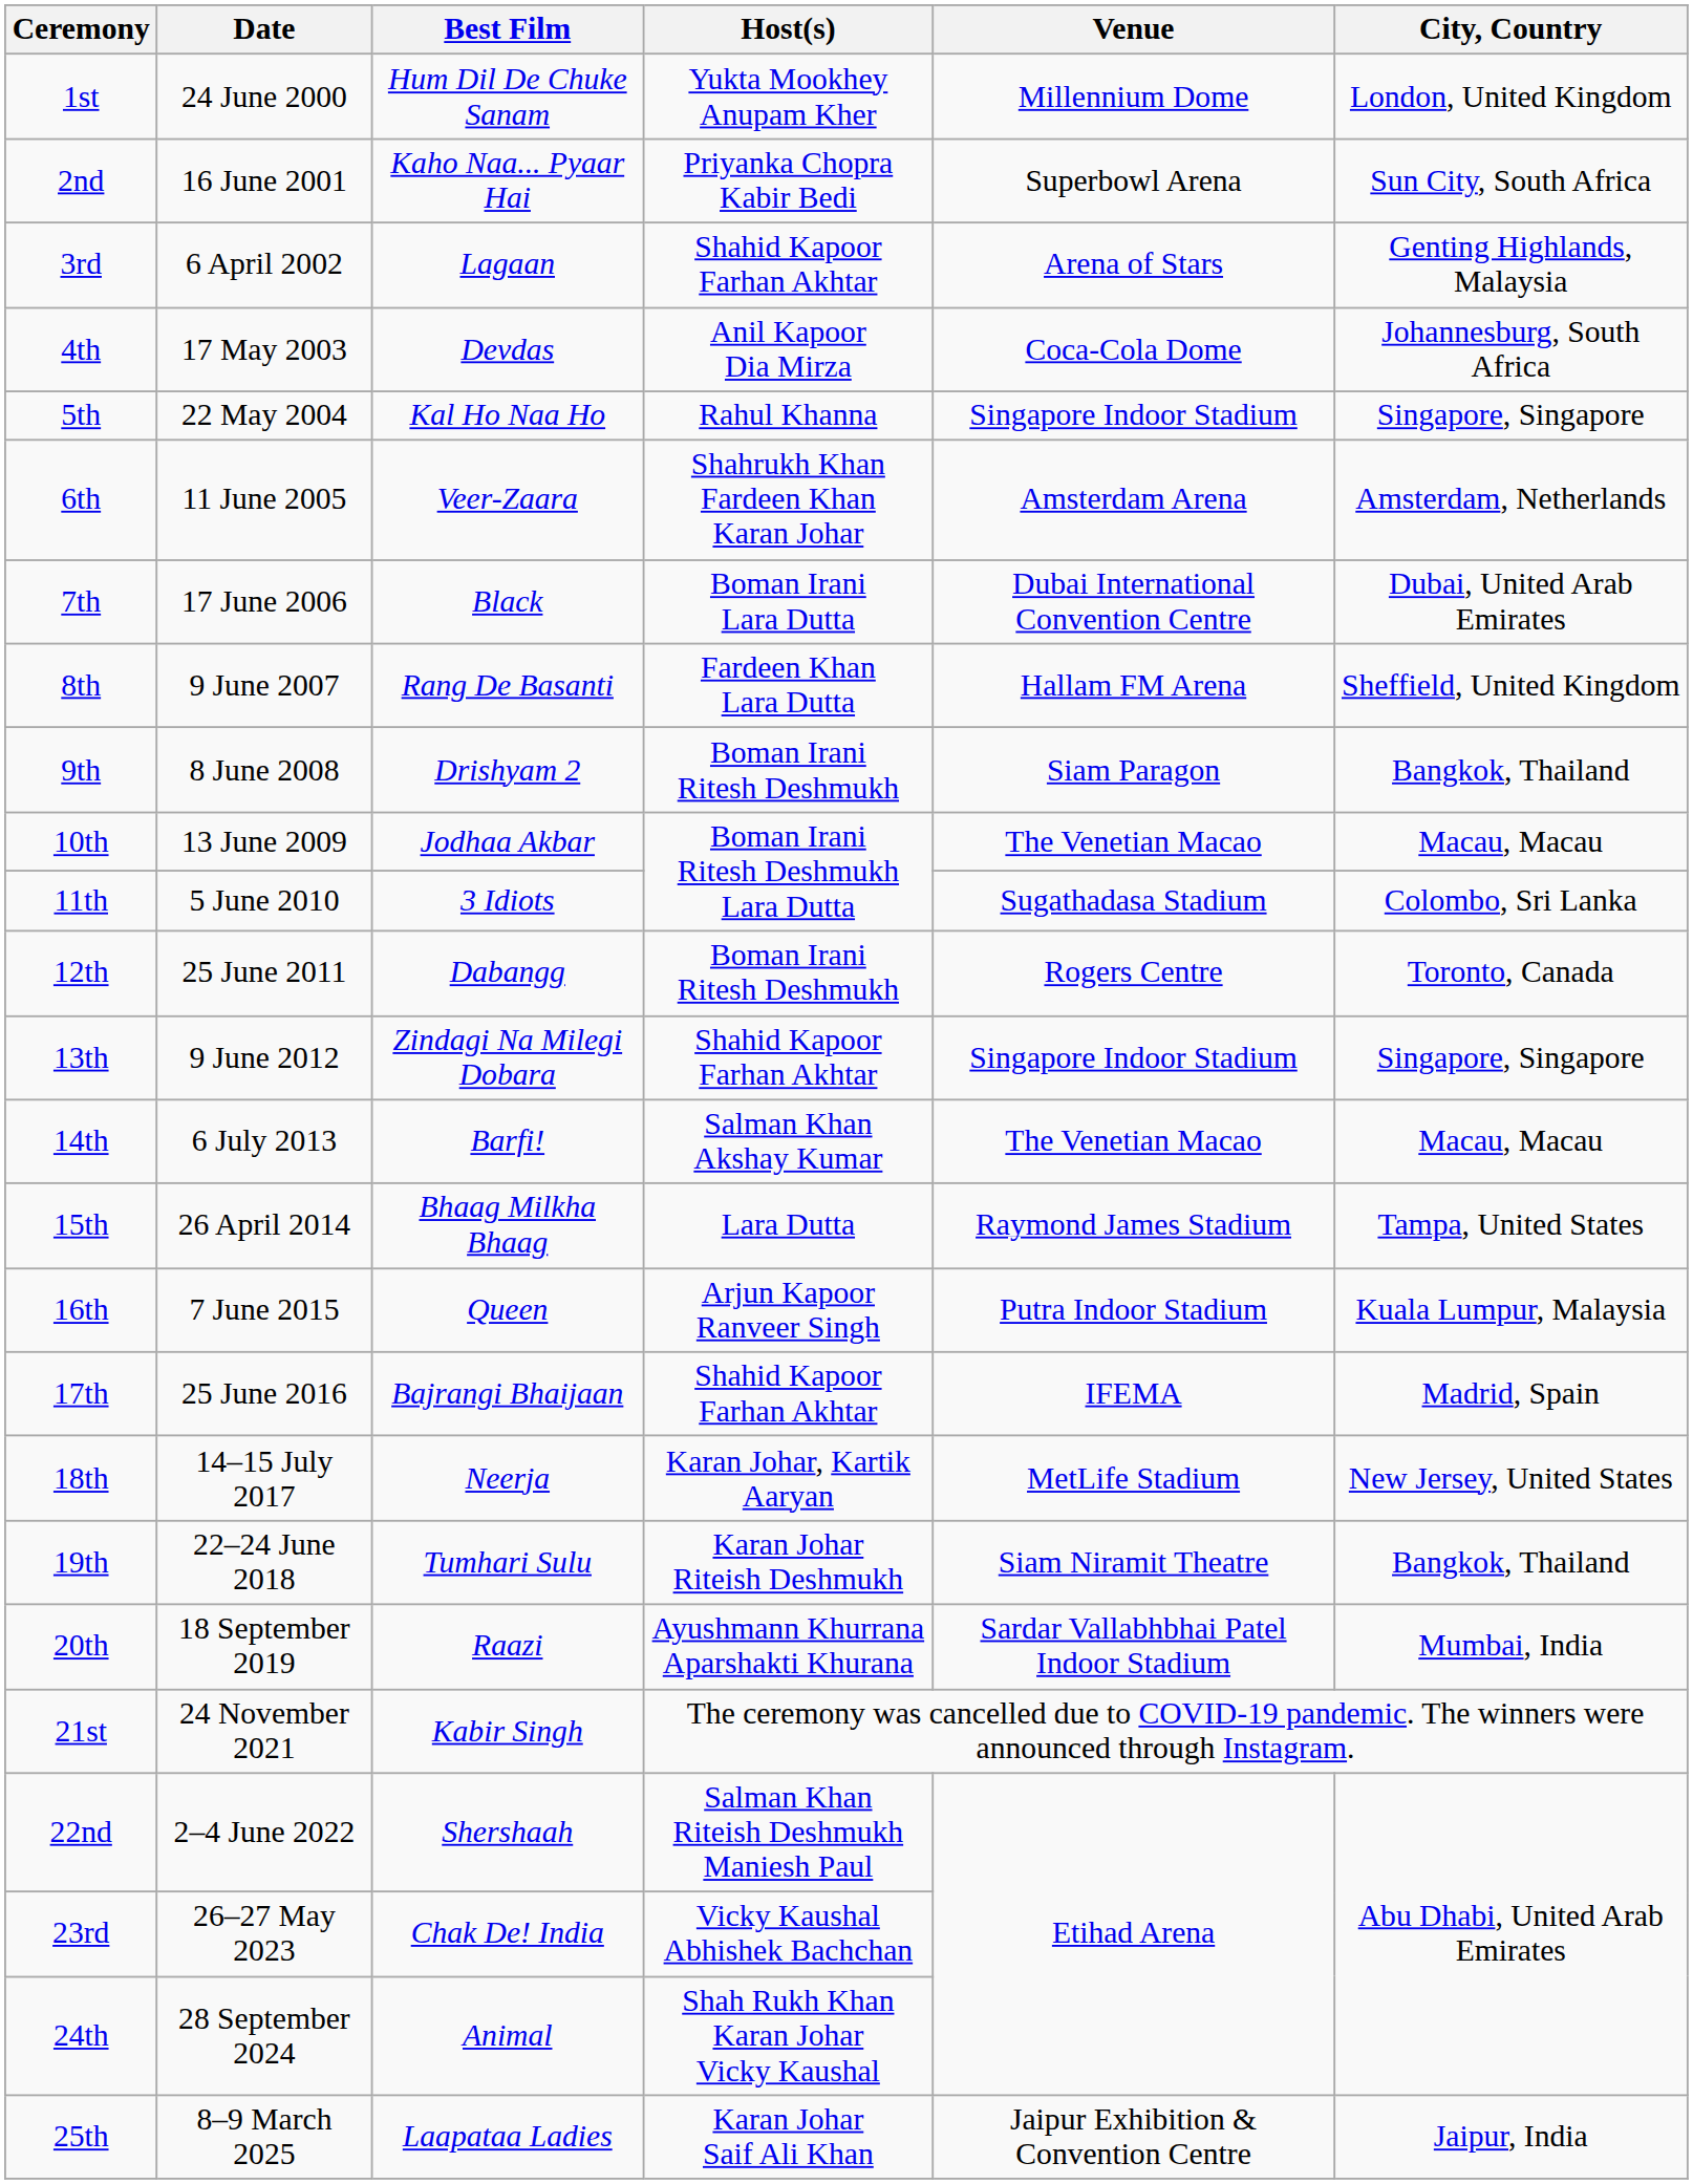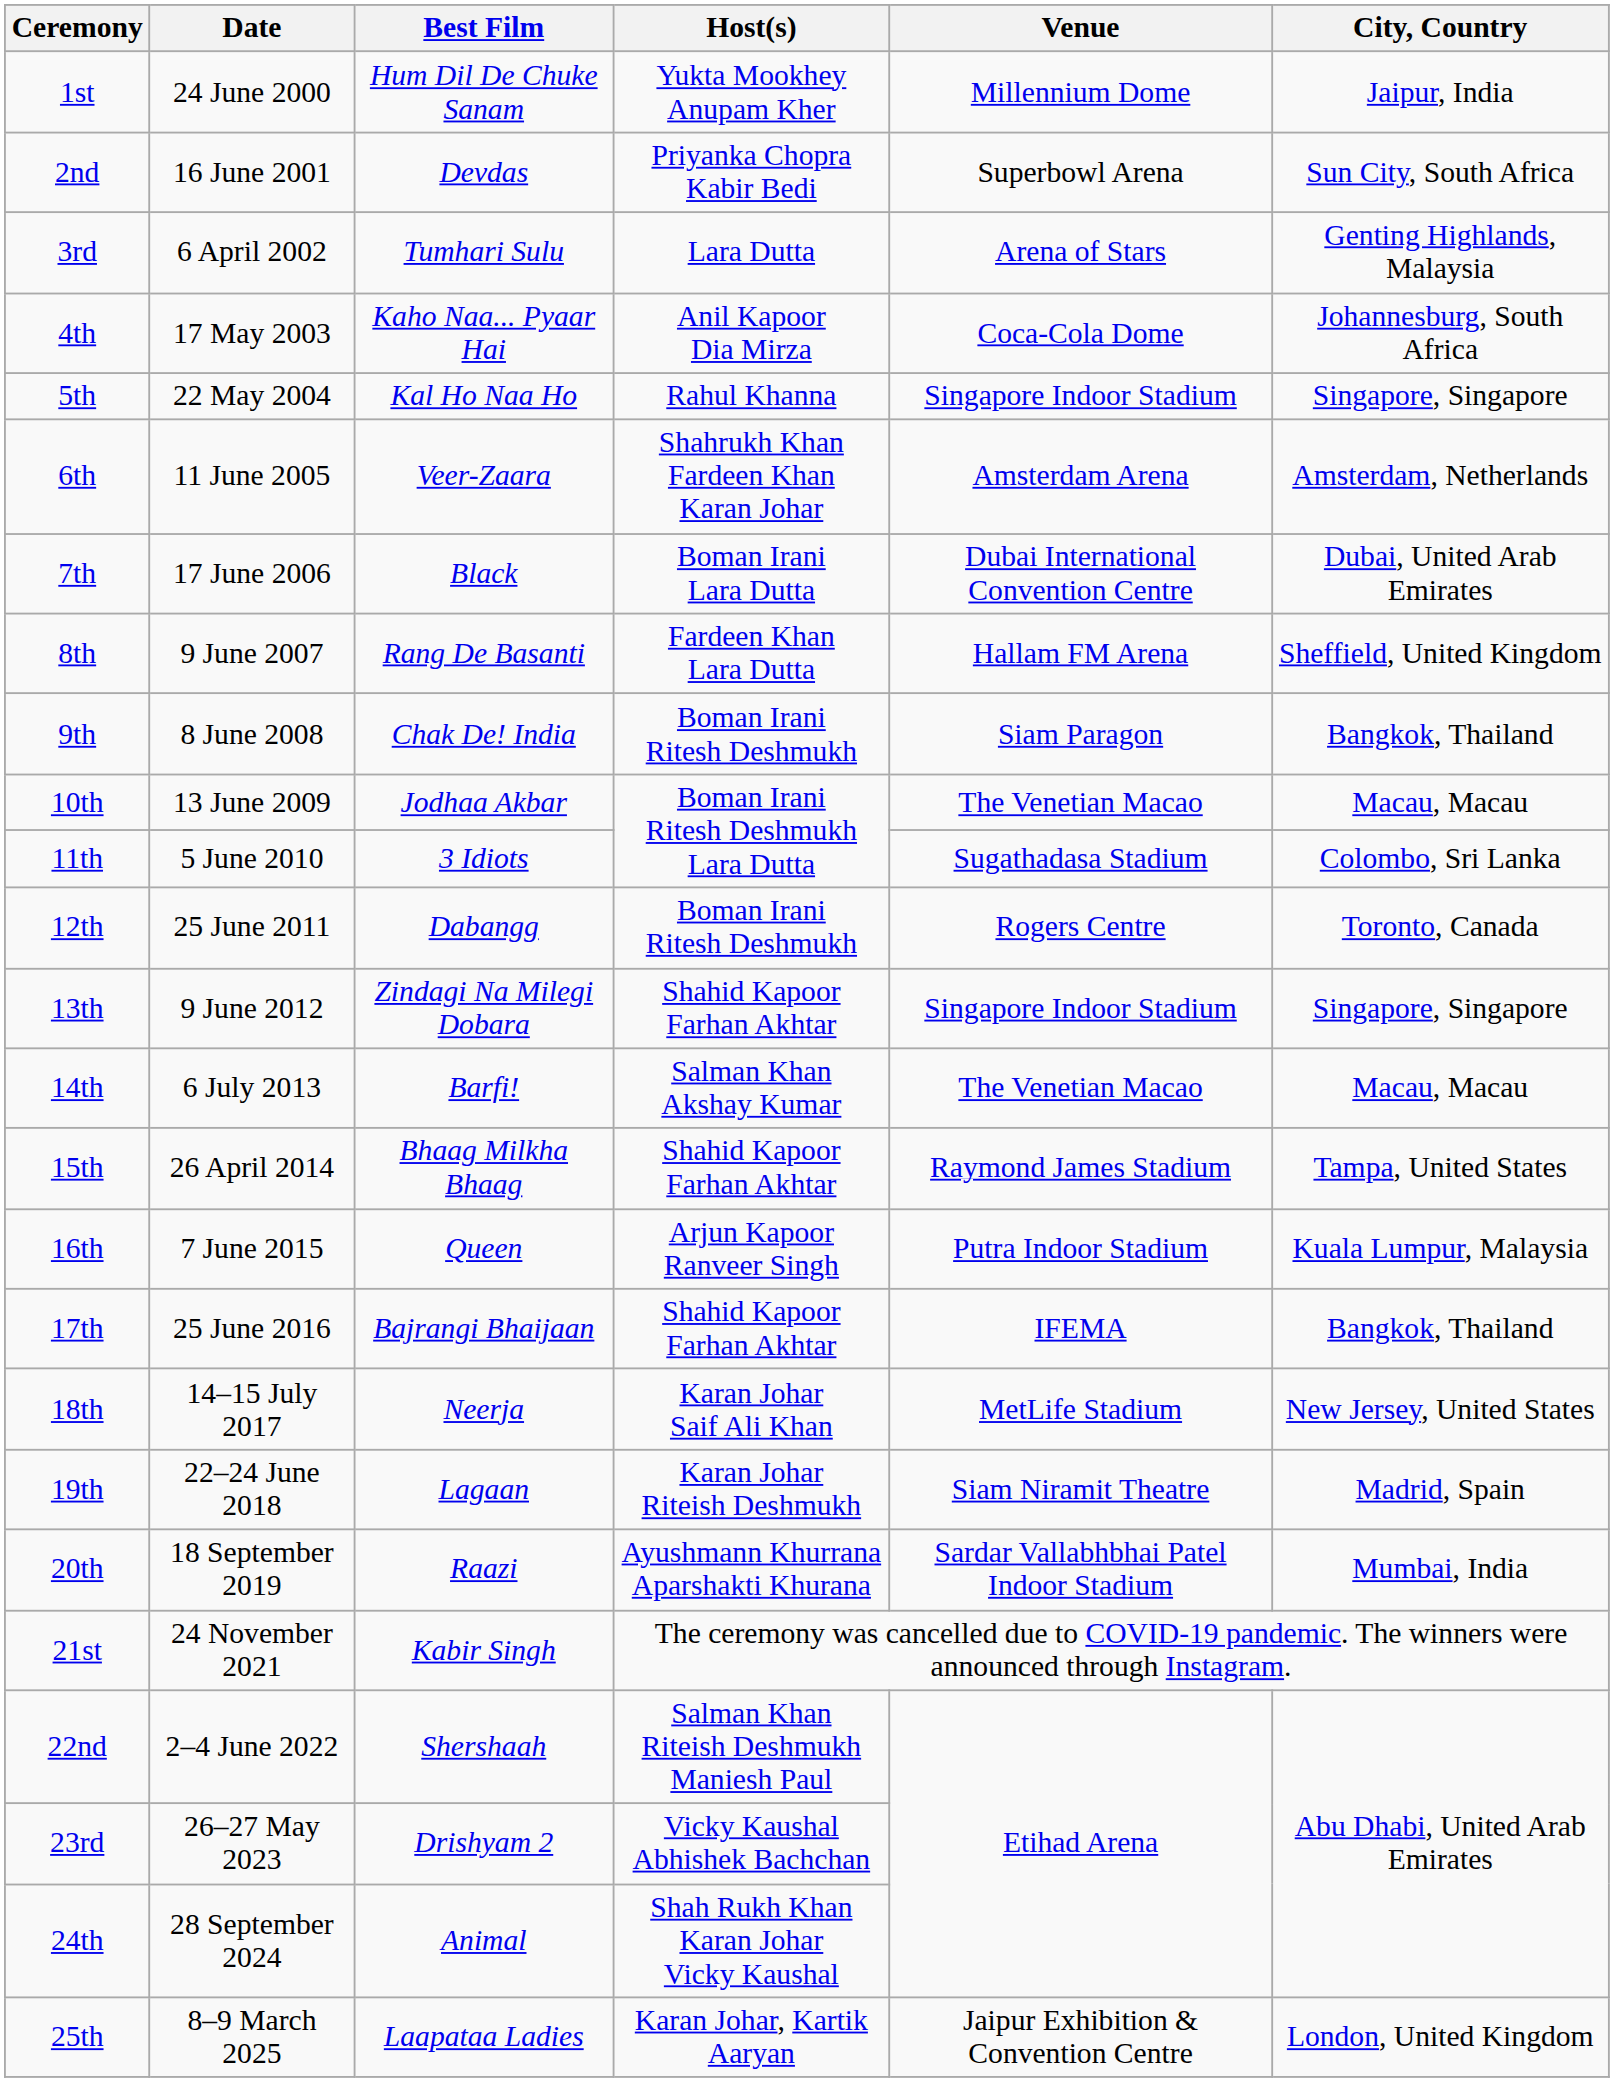 <table class="sortable wikitable"  style="text-align: center">
 <tr>
 <th>Ceremony</th>
 <th>Date</th>
 <th><a href='#'>Best Film</a></th>
 <th>Host(s)</th>
 <th>Venue</th>
 <th>City, Country</th>
 </tr>
 <tr>
 <td><a href='#'>1st</a></td>
 <td>24 June 2000</td>
 <td><em><a href='#'>Hum Dil De Chuke Sanam</a> </em></td>
 <td><a href='#'>Yukta Mookhey</a> <br><a href='#'>Anupam Kher</a></td>
 <td><a href='#'>Millennium Dome</a></td>
-<td><a href='#'>London</a>, United Kingdom</td>
+<td><a href='#'>Jaipur</a>, India</td>
 </tr>
 <tr>
 <td><a href='#'>2nd</a></td>
 <td>16 June 2001</td>
-<td><em><a href='#'>Kaho Naa... Pyaar Hai</a> </em></td>
+<td><em><a href='#'>Devdas</a> </em></td>
 <td><a href='#'>Priyanka Chopra</a><br><a href='#'>Kabir Bedi</a></td>
 <td>Superbowl Arena</td>
 <td><a href='#'>Sun City</a>, South Africa</td>
 </tr>
 <tr>
 <td><a href='#'>3rd</a></td>
 <td>6 April 2002</td>
-<td><em><a href='#'>Lagaan</a> </em></td>
-<td><a href='#'>Shahid Kapoor</a><br><a href='#'>Farhan Akhtar</a></td>
+<td><em><a href='#'>Tumhari Sulu</a></em></td>
+<td><a href='#'>Lara Dutta</a></td>
 <td><a href='#'>Arena of Stars</a></td>
 <td><a href='#'>Genting Highlands</a>, Malaysia</td>
 </tr>
 <tr>
 <td><a href='#'>4th</a></td>
 <td>17 May 2003</td>
-<td><em><a href='#'>Devdas</a> </em></td>
+<td><em><a href='#'>Kaho Naa... Pyaar Hai</a> </em></td>
 <td><a href='#'>Anil Kapoor</a><br><a href='#'>Dia Mirza</a></td>
 <td><a href='#'>Coca-Cola Dome</a></td>
 <td><a href='#'>Johannesburg</a>, South Africa</td>
 </tr>
 <tr>
 <td><a href='#'>5th</a></td>
 <td>22 May 2004</td>
 <td><em><a href='#'>Kal Ho Naa Ho</a> </em></td>
 <td><a href='#'>Rahul Khanna</a></td>
 <td><a href='#'>Singapore Indoor Stadium</a></td>
 <td><a href='#'>Singapore</a>, Singapore</td>
 </tr>
 <tr>
 <td><a href='#'>6th</a></td>
 <td>11 June 2005</td>
 <td><em><a href='#'>Veer-Zaara</a> </em></td>
 <td><a href='#'>Shahrukh Khan</a><br><a href='#'>Fardeen Khan</a><br><a href='#'>Karan Johar</a></td>
 <td><a href='#'>Amsterdam Arena</a></td>
 <td><a href='#'>Amsterdam</a>, Netherlands</td>
 </tr>
 <tr>
 <td><a href='#'>7th</a></td>
 <td>17 June 2006</td>
 <td><em><a href='#'>Black</a> </em></td>
 <td><a href='#'>Boman Irani</a><br><a href='#'>Lara Dutta</a></td>
 <td><a href='#'>Dubai International Convention Centre</a></td>
 <td><a href='#'>Dubai</a>, United Arab Emirates</td>
 </tr>
 <tr>
 <td><a href='#'>8th</a></td>
 <td>9 June 2007</td>
 <td><em><a href='#'>Rang De Basanti</a> </em></td>
 <td><a href='#'>Fardeen Khan</a><br><a href='#'>Lara Dutta</a></td>
 <td><a href='#'>Hallam FM Arena</a></td>
 <td><a href='#'>Sheffield</a>, United Kingdom</td>
 </tr>
 <tr>
 <td><a href='#'>9th</a></td>
 <td>8 June 2008</td>
-<td><em><a href='#'>Drishyam 2</a></em></td>
+<td><em><a href='#'>Chak De! India</a> </em></td>
 <td><a href='#'>Boman Irani</a><br><a href='#'>Ritesh Deshmukh</a></td>
 <td><a href='#'>Siam Paragon</a></td>
 <td><a href='#'>Bangkok</a>, Thailand</td>
 </tr>
 <tr>
 <td><a href='#'>10th</a></td>
 <td>13 June 2009</td>
 <td><em><a href='#'>Jodhaa Akbar</a> </em></td>
 <td rowspan="2"><a href='#'>Boman Irani</a><br><a href='#'>Ritesh Deshmukh</a><br><a href='#'>Lara Dutta</a></td>
 <td><a href='#'>The Venetian Macao</a></td>
 <td><a href='#'>Macau</a>, Macau</td>
 </tr>
 <tr>
 <td><a href='#'>11th</a></td>
 <td>5 June 2010</td>
 <td><em><a href='#'>3 Idiots</a> </em></td>
 <td><a href='#'>Sugathadasa Stadium</a></td>
 <td><a href='#'>Colombo</a>, Sri Lanka</td>
 </tr>
 <tr>
 <td><a href='#'>12th</a></td>
 <td>25 June 2011</td>
 <td><em><a href='#'>Dabangg</a> </em></td>
 <td><a href='#'>Boman Irani</a><br><a href='#'>Ritesh Deshmukh</a></td>
 <td><a href='#'>Rogers Centre</a></td>
 <td><a href='#'>Toronto</a>, Canada</td>
 </tr>
 <tr>
 <td><a href='#'>13th</a></td>
 <td>9 June 2012</td>
 <td><em><a href='#'>Zindagi Na Milegi Dobara</a> </em></td>
 <td><a href='#'>Shahid Kapoor</a><br><a href='#'>Farhan Akhtar</a></td>
 <td><a href='#'>Singapore Indoor Stadium</a></td>
 <td><a href='#'>Singapore</a>, Singapore</td>
 </tr>
 <tr>
 <td><a href='#'>14th</a></td>
 <td>6 July 2013</td>
 <td><em><a href='#'>Barfi!</a></em></td>
 <td><a href='#'>Salman Khan</a><br><a href='#'>Akshay Kumar</a></td>
 <td><a href='#'>The Venetian Macao</a></td>
 <td><a href='#'>Macau</a>, Macau</td>
 </tr>
 <tr>
 <td><a href='#'>15th</a></td>
 <td>26 April 2014</td>
 <td><em><a href='#'>Bhaag Milkha Bhaag</a></em></td>
-<td><a href='#'>Lara Dutta</a></td>
+<td><a href='#'>Shahid Kapoor</a><br><a href='#'>Farhan Akhtar</a></td>
 <td><a href='#'>Raymond James Stadium</a></td>
 <td><a href='#'>Tampa</a>, United States</td>
 </tr>
 <tr>
 <td><a href='#'>16th</a></td>
 <td>7 June 2015</td>
 <td><em><a href='#'>Queen</a></em></td>
 <td><a href='#'>Arjun Kapoor</a><br><a href='#'>Ranveer Singh</a></td>
 <td><a href='#'>Putra Indoor Stadium</a></td>
 <td><a href='#'>Kuala Lumpur</a>, Malaysia</td>
 </tr>
 <tr>
 <td><a href='#'>17th</a></td>
 <td>25 June 2016</td>
 <td><em><a href='#'>Bajrangi Bhaijaan</a></em></td>
 <td><a href='#'>Shahid Kapoor</a><br><a href='#'>Farhan Akhtar</a></td>
 <td><a href='#'>IFEMA</a></td>
-<td><a href='#'>Madrid</a>, Spain</td>
+<td><a href='#'>Bangkok</a>, Thailand</td>
 </tr>
 <tr>
 <td><a href='#'>18th</a></td>
 <td>14–15 July 2017</td>
 <td><em><a href='#'>Neerja</a></em></td>
-<td><a href='#'>Karan Johar</a>, <a href='#'>Kartik Aaryan</a></td>
+<td><a href='#'>Karan Johar</a><br><a href='#'>Saif Ali Khan</a></td>
 <td><a href='#'>MetLife Stadium</a></td>
 <td><a href='#'>New Jersey</a>, United States</td>
 </tr>
 <tr>
 <td><a href='#'>19th</a></td>
 <td>22–24 June 2018</td>
-<td><em><a href='#'>Tumhari Sulu</a></em></td>
+<td><em><a href='#'>Lagaan</a> </em></td>
 <td><a href='#'>Karan Johar</a><br><a href='#'>Riteish Deshmukh</a></td>
 <td><a href='#'>Siam Niramit Theatre</a></td>
-<td><a href='#'>Bangkok</a>, Thailand</td>
+<td><a href='#'>Madrid</a>, Spain</td>
 </tr>
 <tr>
 <td><a href='#'>20th</a></td>
 <td>18 September 2019</td>
 <td><em><a href='#'>Raazi</a></em></td>
 <td><a href='#'>Ayushmann Khurrana</a><br><a href='#'>Aparshakti Khurana</a></td>
 <td><a href='#'>Sardar Vallabhbhai Patel Indoor Stadium</a></td>
 <td><a href='#'>Mumbai</a>, India</td>
 </tr>
 <tr>
 <td><a href='#'>21st</a></td>
 <td>24 November 2021</td>
 <td><em><a href='#'>Kabir Singh</a></em></td>
 <td colspan="3">The ceremony was cancelled due to <a href='#'>COVID-19 pandemic</a>. The winners were announced through <a href='#'>Instagram</a>.</td>
 </tr>
 <tr>
 <td><a href='#'>22nd</a></td>
 <td>2–4 June 2022</td>
 <td><em><a href='#'>Shershaah</a></em></td>
 <td><a href='#'>Salman Khan</a> <br><a href='#'>Riteish Deshmukh</a><br><a href='#'>Maniesh Paul</a></td>
 <td rowspan=3><a href='#'>Etihad Arena</a></td>
 <td rowspan=3><a href='#'>Abu Dhabi</a>, United Arab Emirates</td>
 </tr>
 <tr>
 <td><a href='#'>23rd</a></td>
 <td>26–27 May 2023</td>
-<td><em><a href='#'>Chak De! India</a> </em></td>
+<td><em><a href='#'>Drishyam 2</a></em></td>
 <td><a href='#'>Vicky Kaushal</a><br><a href='#'>Abhishek Bachchan</a></td>
 </tr>
 <tr>
 <td><a href='#'>24th</a></td>
 <td>28 September 2024</td>
 <td><em><a href='#'>Animal</a></em></td>
 <td><a href='#'>Shah Rukh Khan</a><br><a href='#'>Karan Johar</a><br><a href='#'>Vicky Kaushal</a></td>
 </tr>
 <tr>
 <td><a href='#'>25th</a></td>
 <td>8–9 March 2025</td>
 <td><a href='#'><em>Laapataa Ladies</em></a></td>
-<td><a href='#'>Karan Johar</a><br><a href='#'>Saif Ali Khan</a></td>
+<td><a href='#'>Karan Johar</a>, <a href='#'>Kartik Aaryan</a></td>
 <td>Jaipur Exhibition & Convention Centre</td>
-<td><a href='#'>Jaipur</a>, India</td>
+<td><a href='#'>London</a>, United Kingdom</td>
 </tr>
 </table>
